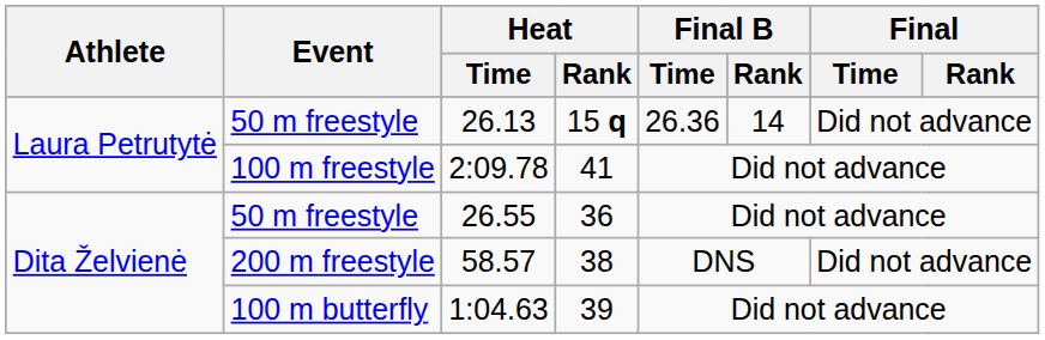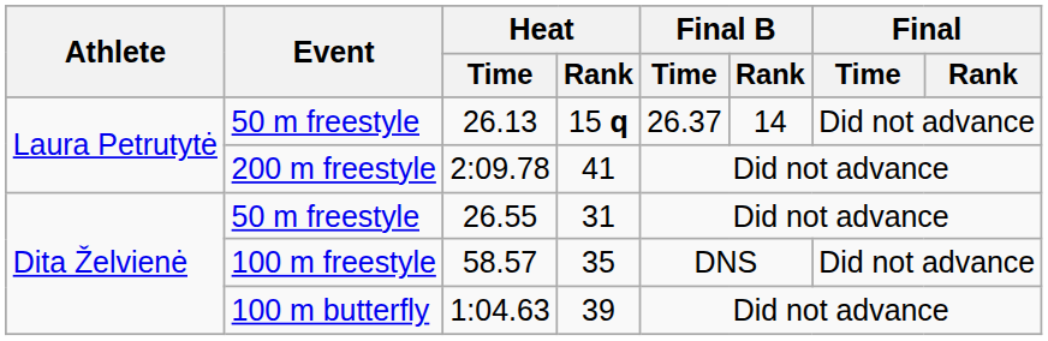 <table class=wikitable style="font-size:90%">
 <tr>
 <th rowspan="2">Athlete</th>
 <th rowspan="2">Event</th>
 <th colspan="2">Heat</th>
 <th colspan="2">Final B</th>
 <th colspan="2">Final</th>
 </tr>
 <tr style="font-size:95%">
 <th>Time</th>
 <th>Rank</th>
 <th>Time</th>
 <th>Rank</th>
 <th>Time</th>
 <th>Rank</th>
 </tr>
 <tr align=center>
 <td align=left rowspan=2><a href='#'>Laura Petrutytė</a></td>
 <td align=left><a href='#'>50 m freestyle</a></td>
 <td>26.13</td>
 <td>15 <strong>q</strong></td>
-<td>26.36</td>
+<td>26.37</td>
 <td>14</td>
 <td colspan=2>Did not advance</td>
 </tr>
 <tr align=center>
-<td align=left><a href='#'>100 m freestyle</a></td>
+<td align=left><a href='#'>200 m freestyle</a></td>
 <td>2:09.78</td>
 <td>41</td>
 <td colspan=4>Did not advance</td>
 </tr>
 <tr align=center>
 <td align=left rowspan=3><a href='#'>Dita Želvienė</a></td>
 <td align=left><a href='#'>50 m freestyle</a></td>
 <td>26.55</td>
-<td>36</td>
+<td>31</td>
 <td colspan=4>Did not advance</td>
 </tr>
 <tr align=center>
-<td align=left><a href='#'>200 m freestyle</a></td>
+<td align=left><a href='#'>100 m freestyle</a></td>
 <td>58.57</td>
-<td>38</td>
+<td>35</td>
 <td colspan=2>DNS</td>
 <td colspan=2>Did not advance</td>
 </tr>
 <tr align=center>
 <td align=left><a href='#'>100 m butterfly</a></td>
 <td>1:04.63</td>
 <td>39</td>
 <td colspan=4>Did not advance</td>
 </tr>
 </table>
